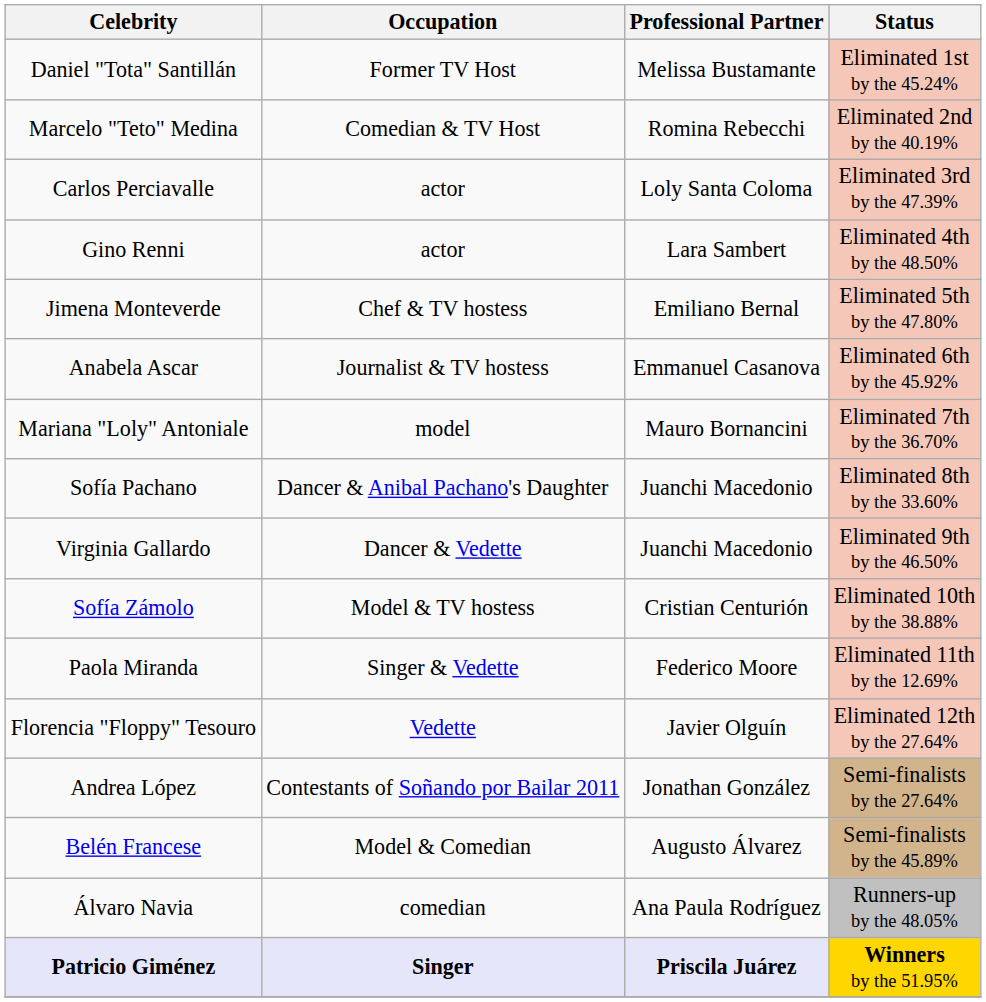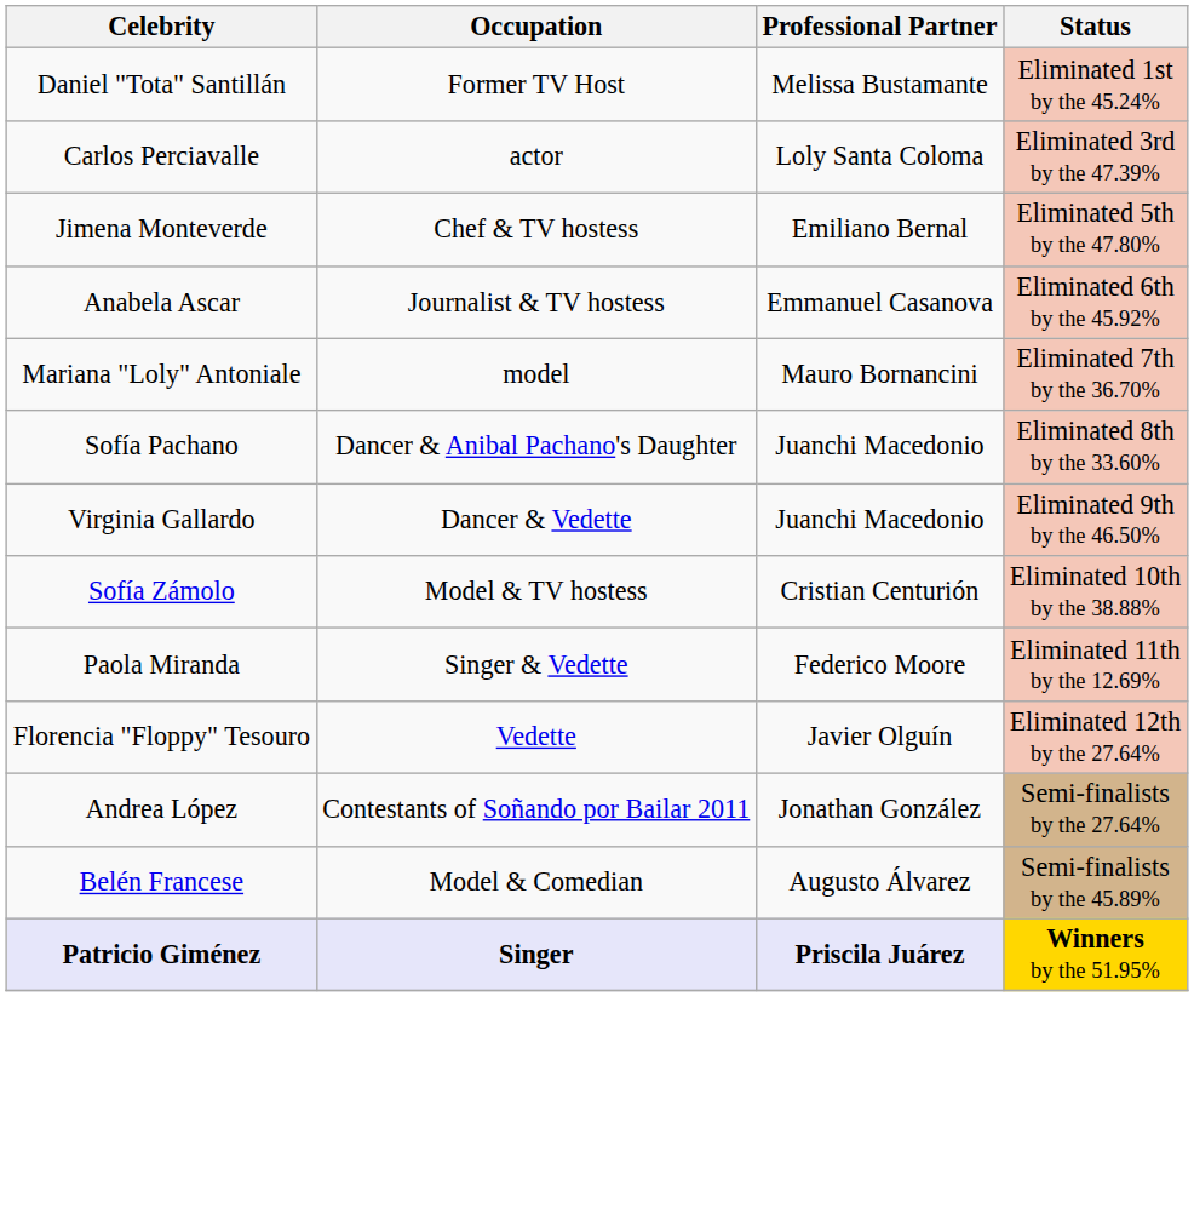 <table class="wikitable sortable" style="text-align:center;margin:auto;">
 <tr>
 <th>Celebrity</th>
 <th>Occupation</th>
 <th>Professional Partner</th>
 <th>Status</th>
 </tr>
 <tr>
 <td>Daniel "Tota" Santillán</td>
 <td>Former TV Host</td>
 <td>Melissa Bustamante</td>
 <td style="background:#f4c7b8;">Eliminated 1st<br><small>by the 45.24%</small></td>
 </tr>
 <tr>
-<td>Marcelo "Teto" Medina</td>
-<td>Comedian & TV Host</td>
-<td>Romina Rebecchi</td>
-<td style="background:#f4c7b8;">Eliminated 2nd<br><small>by the 40.19%</small></td>
-</tr>
-<tr>
 <td>Carlos Perciavalle</td>
 <td>actor</td>
 <td>Loly Santa Coloma</td>
 <td style="background:#f4c7b8;">Eliminated 3rd<br><small>by the 47.39%</small></td>
-</tr>
-<tr>
-<td>Gino Renni</td>
-<td>actor</td>
-<td>Lara Sambert</td>
-<td style="background:#f4c7b8;">Eliminated 4th<br><small>by the 48.50%</small></td>
 </tr>
 <tr>
 <td>Jimena Monteverde</td>
 <td>Chef & TV hostess</td>
 <td>Emiliano Bernal</td>
 <td style="background:#f4c7b8;">Eliminated 5th<br><small>by the 47.80%</small></td>
 </tr>
 <tr>
 <td>Anabela Ascar</td>
 <td>Journalist & TV hostess</td>
 <td>Emmanuel Casanova</td>
 <td style="background:#f4c7b8;">Eliminated 6th<br><small>by the 45.92%</small></td>
 </tr>
 <tr>
 <td>Mariana "Loly" Antoniale</td>
 <td>model</td>
 <td>Mauro Bornancini</td>
 <td style="background:#f4c7b8;">Eliminated 7th<br><small>by the 36.70%</small></td>
 </tr>
 <tr>
 <td>Sofía Pachano</td>
 <td>Dancer & <a href='#'>Anibal Pachano</a>'s Daughter</td>
 <td>Juanchi Macedonio</td>
 <td style="background:#f4c7b8;">Eliminated 8th<br><small>by the 33.60%</small></td>
 </tr>
 <tr>
 <td>Virginia Gallardo</td>
 <td>Dancer & <a href='#'>Vedette</a></td>
 <td>Juanchi Macedonio</td>
 <td style="background:#f4c7b8;">Eliminated 9th<br><small>by the 46.50%</small></td>
 </tr>
 <tr>
 <td><a href='#'>Sofía Zámolo</a></td>
 <td>Model & TV hostess</td>
 <td>Cristian Centurión</td>
 <td style="background:#f4c7b8;">Eliminated 10th<br><small>by the 38.88%</small></td>
 </tr>
 <tr>
 <td>Paola Miranda</td>
 <td>Singer & <a href='#'>Vedette</a></td>
 <td>Federico Moore</td>
 <td style="background:#f4c7b8;">Eliminated 11th<br><small>by the 12.69%</small></td>
 </tr>
 <tr>
 <td>Florencia "Floppy" Tesouro</td>
 <td><a href='#'>Vedette</a></td>
 <td>Javier Olguín</td>
 <td style="background:#f4c7b8;">Eliminated 12th<br><small>by the 27.64%</small></td>
 </tr>
 <tr>
 <td>Andrea López</td>
 <td>Contestants of <a href='#'>Soñando por Bailar 2011</a></td>
 <td>Jonathan González</td>
 <td style="background:tan;">Semi-finalists<br><small>by the 27.64%</small></td>
 </tr>
 <tr>
 <td><a href='#'>Belén Francese</a></td>
 <td>Model & Comedian</td>
 <td>Augusto Álvarez</td>
 <td style="background:tan;">Semi-finalists<br><small>by the 45.89%</small></td>
 </tr>
 <tr>
-<td>Álvaro Navia</td>
-<td>comedian</td>
-<td>Ana Paula Rodríguez</td>
-<td style="background:silver;">Runners-up<br><small>by the 48.05%</small></td>
-</tr>
-<tr>
 <td style="background:lavender;"><strong>Patricio Giménez</strong></td>
 <td style="background:lavender;"><strong>Singer</strong></td>
 <td style="background:lavender;"><strong>Priscila Juárez</strong></td>
 <td style="background:gold;"><strong>Winners</strong><br><small>by the 51.95%</small></td>
 </tr>
 <tr>
 </tr>
 </table>
